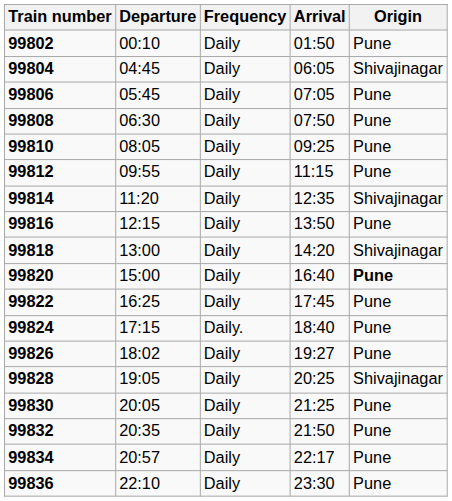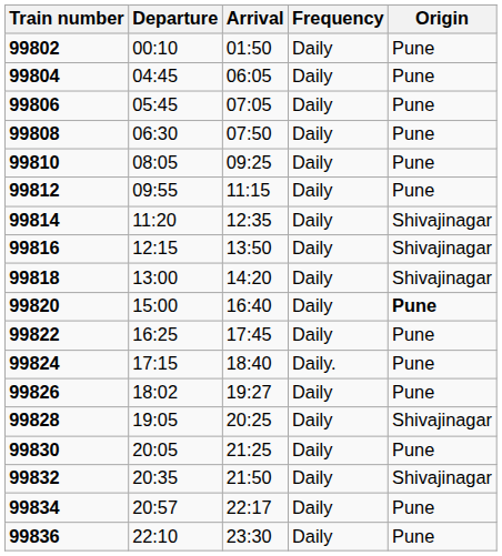 <table class="wikitable">
 <tr>
 <th>Train number</th>
 <th>Departure</th>
+<th>Arrival</th>
 <th>Frequency</th>
-<th>Arrival</th>
 <th>Origin</th>
 </tr>
 <tr>
 <td><strong>99802</strong></td>
 <td>00:10</td>
+<td>01:50</td>
 <td>Daily</td>
-<td>01:50</td>
 <td>Pune</td>
 </tr>
 <tr>
 <td><strong>99804</strong></td>
 <td>04:45</td>
+<td>06:05</td>
 <td>Daily</td>
-<td>06:05</td>
-<td>Shivajinagar</td>
+<td>Pune</td>
 </tr>
 <tr>
 <td><strong>99806</strong></td>
 <td>05:45</td>
+<td>07:05</td>
 <td>Daily</td>
-<td>07:05</td>
 <td>Pune</td>
 </tr>
 <tr>
 <td><strong>99808</strong></td>
 <td>06:30</td>
+<td>07:50</td>
 <td>Daily</td>
-<td>07:50</td>
 <td>Pune</td>
 </tr>
 <tr>
 <td><strong>99810</strong></td>
 <td>08:05</td>
+<td>09:25</td>
 <td>Daily</td>
-<td>09:25</td>
 <td>Pune</td>
 </tr>
 <tr>
 <td><strong>99812</strong></td>
 <td>09:55</td>
+<td>11:15</td>
 <td>Daily</td>
-<td>11:15</td>
 <td>Pune</td>
 </tr>
 <tr>
 <td><strong>99814</strong></td>
 <td>11:20</td>
+<td>12:35</td>
 <td>Daily</td>
-<td>12:35</td>
 <td>Shivajinagar</td>
 </tr>
 <tr>
 <td><strong>99816</strong></td>
 <td>12:15</td>
+<td>13:50</td>
 <td>Daily</td>
-<td>13:50</td>
-<td>Pune</td>
+<td>Shivajinagar</td>
 </tr>
 <tr>
 <td><strong>99818</strong></td>
 <td>13:00</td>
+<td>14:20</td>
 <td>Daily</td>
-<td>14:20</td>
 <td>Shivajinagar</td>
 </tr>
 <tr>
 <td><strong>99820</strong></td>
 <td>15:00</td>
+<td>16:40</td>
 <td>Daily</td>
-<td>16:40</td>
 <td><strong>Pune</strong></td>
 </tr>
 <tr>
 <td><strong>99822</strong></td>
 <td>16:25</td>
+<td>17:45</td>
 <td>Daily</td>
-<td>17:45</td>
 <td>Pune</td>
 </tr>
 <tr>
 <td><strong>99824</strong></td>
 <td>17:15</td>
+<td>18:40</td>
 <td>Daily.</td>
-<td>18:40</td>
 <td>Pune</td>
 </tr>
 <tr>
 <td><strong>99826</strong></td>
 <td>18:02</td>
+<td>19:27</td>
 <td>Daily</td>
-<td>19:27</td>
 <td>Pune</td>
 </tr>
 <tr>
 <td><strong>99828</strong></td>
 <td>19:05</td>
+<td>20:25</td>
 <td>Daily</td>
-<td>20:25</td>
 <td>Shivajinagar</td>
 </tr>
 <tr>
 <td><strong>99830</strong></td>
 <td>20:05</td>
+<td>21:25</td>
 <td>Daily</td>
-<td>21:25</td>
 <td>Pune</td>
 </tr>
 <tr>
 <td><strong>99832</strong></td>
 <td>20:35</td>
+<td>21:50</td>
 <td>Daily</td>
-<td>21:50</td>
-<td>Pune</td>
+<td>Shivajinagar</td>
 </tr>
 <tr>
 <td><strong>99834</strong></td>
 <td>20:57</td>
+<td>22:17</td>
 <td>Daily</td>
-<td>22:17</td>
 <td>Pune</td>
 </tr>
 <tr>
 <td><strong>99836</strong></td>
 <td>22:10</td>
+<td>23:30</td>
 <td>Daily</td>
-<td>23:30</td>
 <td>Pune</td>
 </tr>
 </table>
